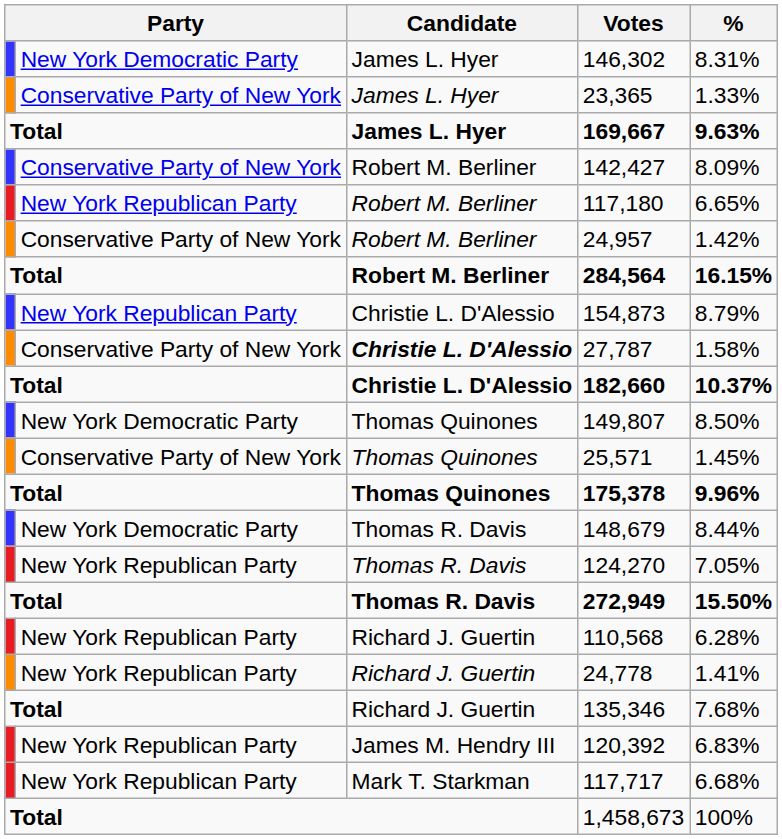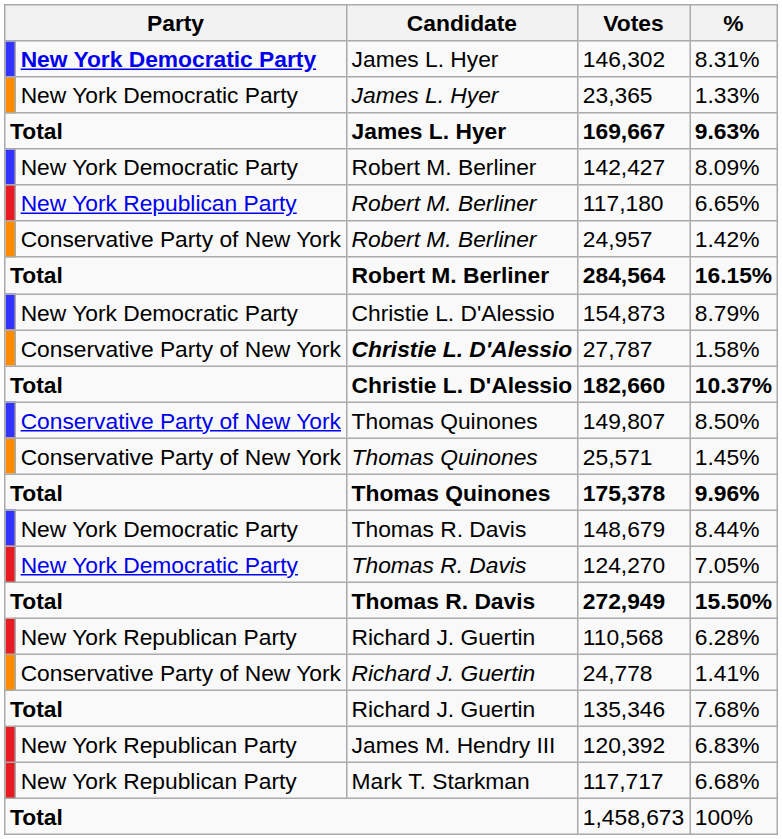 <table class="wikitable" style="font-size: 95%">
 <tr>
 <th colspan="2">Party</th>
 <th>Candidate</th>
 <th>Votes</th>
 <th>%</th>
 </tr>
 <tr>
 <td bgcolor="#3333FF"></td>
-<td><a href='#'>New York Democratic Party</a></td>
+<td><strong><a href='#'>New York Democratic Party</a></strong></td>
 <td>James L. Hyer</td>
 <td>146,302</td>
 <td>8.31%</td>
 </tr>
 <tr>
 <td bgcolor="#FF8C00"></td>
-<td><a href='#'>Conservative Party of New York</a></td>
+<td>New York Democratic Party</td>
 <td><em>James L. Hyer</em></td>
 <td>23,365</td>
 <td>1.33%</td>
 </tr>
 <tr>
 <td colspan="2"><strong>Total</strong></td>
 <td><strong>James L. Hyer</strong></td>
 <td><strong>169,667</strong></td>
 <td><strong>9.63%</strong></td>
 </tr>
 <tr>
 <td bgcolor="#3333FF"></td>
-<td><a href='#'>Conservative Party of New York</a></td>
+<td>New York Democratic Party</td>
 <td>Robert M. Berliner</td>
 <td>142,427</td>
 <td>8.09%</td>
 </tr>
 <tr>
 <td bgcolor="#E81B23"></td>
 <td><a href='#'>New York Republican Party</a></td>
 <td><em>Robert M. Berliner</em></td>
 <td>117,180</td>
 <td>6.65%</td>
 </tr>
 <tr>
 <td bgcolor="#FF8C00"></td>
 <td>Conservative Party of New York</td>
 <td><em>Robert M. Berliner</em></td>
 <td>24,957</td>
 <td>1.42%</td>
 </tr>
 <tr>
 <td colspan="2"><strong>Total</strong></td>
 <td><strong>Robert M. Berliner</strong></td>
 <td><strong>284,564</strong></td>
 <td><strong>16.15%</strong></td>
 </tr>
 <tr>
 <td bgcolor="#3333FF"></td>
-<td><a href='#'>New York Republican Party</a></td>
+<td>New York Democratic Party</td>
 <td>Christie L. D'Alessio</td>
 <td>154,873</td>
 <td>8.79%</td>
 </tr>
 <tr>
 <td bgcolor="#FF8C00"></td>
 <td>Conservative Party of New York</td>
 <td><strong><em>Christie L. D'Alessio</em></strong></td>
 <td>27,787</td>
 <td>1.58%</td>
 </tr>
 <tr>
 <td colspan="2"><strong>Total</strong></td>
 <td><strong>Christie L. D'Alessio</strong></td>
 <td><strong>182,660</strong></td>
 <td><strong>10.37%</strong></td>
 </tr>
 <tr>
 <td bgcolor="#3333FF"></td>
-<td>New York Democratic Party</td>
+<td><a href='#'>Conservative Party of New York</a></td>
 <td>Thomas Quinones</td>
 <td>149,807</td>
 <td>8.50%</td>
 </tr>
 <tr>
 <td bgcolor="#FF8C00"></td>
 <td>Conservative Party of New York</td>
 <td><em>Thomas Quinones</em></td>
 <td>25,571</td>
 <td>1.45%</td>
 </tr>
 <tr>
 <td colspan="2"><strong>Total</strong></td>
 <td><strong>Thomas Quinones</strong></td>
 <td><strong>175,378</strong></td>
 <td><strong>9.96%</strong></td>
 </tr>
 <tr>
 <td bgcolor="#3333FF"></td>
 <td>New York Democratic Party</td>
 <td>Thomas R. Davis</td>
 <td>148,679</td>
 <td>8.44%</td>
 </tr>
 <tr>
 <td bgcolor="#E81B23"></td>
-<td>New York Republican Party</td>
+<td><a href='#'>New York Democratic Party</a></td>
 <td><em>Thomas R. Davis</em></td>
 <td>124,270</td>
 <td>7.05%</td>
 </tr>
 <tr>
 <td colspan="2"><strong>Total</strong></td>
 <td><strong>Thomas R. Davis</strong></td>
 <td><strong>272,949</strong></td>
 <td><strong>15.50%</strong></td>
 </tr>
 <tr>
 <td bgcolor="#E81B23"></td>
 <td>New York Republican Party</td>
 <td>Richard J. Guertin</td>
 <td>110,568</td>
 <td>6.28%</td>
 </tr>
 <tr>
 <td bgcolor="#FF8C00"></td>
-<td>New York Republican Party</td>
+<td>Conservative Party of New York</td>
 <td><em>Richard J. Guertin</em></td>
 <td>24,778</td>
 <td>1.41%</td>
 </tr>
 <tr>
 <td colspan="2"><strong>Total</strong></td>
 <td>Richard J. Guertin</td>
 <td>135,346</td>
 <td>7.68%</td>
 </tr>
 <tr>
 <td bgcolor="#E81B23"></td>
 <td>New York Republican Party</td>
 <td>James M. Hendry III</td>
 <td>120,392</td>
 <td>6.83%</td>
 </tr>
 <tr>
 <td bgcolor="#E81B23"></td>
 <td>New York Republican Party</td>
 <td>Mark T. Starkman</td>
 <td>117,717</td>
 <td>6.68%</td>
 </tr>
 <tr>
 <td colspan="3"><strong>Total</strong></td>
 <td>1,458,673</td>
 <td>100%</td>
 </tr>
 </table>
